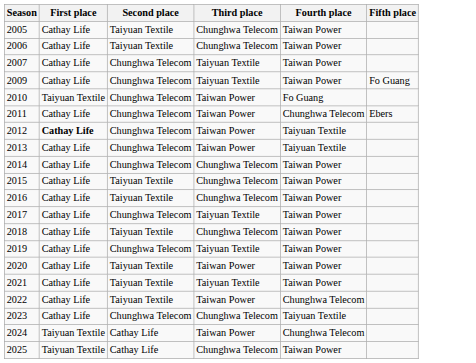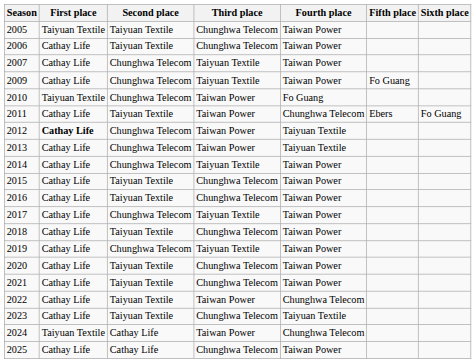 <table class="wikitable" style="font-size: 90%;">
 <tr>
 <th>Season</th>
 <th>First place</th>
 <th>Second place</th>
 <th>Third place</th>
 <th>Fourth place</th>
 <th>Fifth place</th>
+<th>Sixth place</th>
 </tr>
 <tr>
 <td>2005</td>
-<td>Cathay Life</td>
+<td>Taiyuan Textile</td>
 <td>Taiyuan Textile</td>
 <td>Chunghwa Telecom</td>
 <td>Taiwan Power</td>
+<td></td>
 <td></td>
 </tr>
 <tr>
 <td>2006</td>
 <td>Cathay Life</td>
 <td>Taiyuan Textile</td>
 <td>Chunghwa Telecom</td>
 <td>Taiwan Power</td>
 <td></td>
+<td></td>
 </tr>
 <tr>
 <td>2007</td>
 <td>Cathay Life</td>
 <td>Chunghwa Telecom</td>
 <td>Taiyuan Textile</td>
 <td>Taiwan Power</td>
+<td></td>
 <td></td>
 </tr>
 <tr>
 <td>2009</td>
 <td>Cathay Life</td>
 <td>Chunghwa Telecom</td>
 <td>Taiyuan Textile</td>
 <td>Taiwan Power</td>
 <td>Fo Guang</td>
+<td></td>
 </tr>
 <tr>
 <td>2010</td>
 <td>Taiyuan Textile</td>
 <td>Chunghwa Telecom</td>
 <td>Taiwan Power</td>
 <td>Fo Guang</td>
 <td></td>
+<td></td>
 </tr>
 <tr>
 <td>2011</td>
 <td>Cathay Life</td>
-<td>Chunghwa Telecom</td>
+<td>Taiyuan Textile</td>
 <td>Taiwan Power</td>
 <td>Chunghwa Telecom</td>
 <td>Ebers</td>
+<td>Fo Guang</td>
 </tr>
 <tr>
 <td>2012</td>
 <td><strong>Cathay Life</strong></td>
 <td>Chunghwa Telecom</td>
 <td>Taiwan Power</td>
 <td>Taiyuan Textile</td>
+<td></td>
 <td></td>
 </tr>
 <tr>
 <td>2013</td>
 <td>Cathay Life</td>
 <td>Chunghwa Telecom</td>
 <td>Taiwan Power</td>
 <td>Taiyuan Textile</td>
 <td></td>
+<td></td>
 </tr>
 <tr>
 <td>2014</td>
 <td>Cathay Life</td>
 <td>Chunghwa Telecom</td>
-<td>Chunghwa Telecom</td>
+<td>Taiyuan Textile</td>
 <td>Taiwan Power</td>
+<td></td>
 <td></td>
 </tr>
 <tr>
 <td>2015</td>
 <td>Cathay Life</td>
 <td>Taiyuan Textile</td>
 <td>Chunghwa Telecom</td>
 <td>Taiwan Power</td>
 <td></td>
+<td></td>
 </tr>
 <tr>
 <td>2016</td>
 <td>Cathay Life</td>
 <td>Taiyuan Textile</td>
 <td>Chunghwa Telecom</td>
 <td>Taiwan Power</td>
+<td></td>
 <td></td>
 </tr>
 <tr>
 <td>2017</td>
 <td>Cathay Life</td>
 <td>Chunghwa Telecom</td>
 <td>Taiyuan Textile</td>
 <td>Taiwan Power</td>
 <td></td>
+<td></td>
 </tr>
 <tr>
 <td>2018</td>
 <td>Cathay Life</td>
 <td>Taiyuan Textile</td>
 <td>Chunghwa Telecom</td>
 <td>Taiwan Power</td>
+<td></td>
 <td></td>
 </tr>
 <tr>
 <td>2019</td>
 <td>Cathay Life</td>
 <td>Chunghwa Telecom</td>
 <td>Taiyuan Textile</td>
 <td>Taiwan Power</td>
 <td></td>
+<td></td>
 </tr>
 <tr>
 <td>2020</td>
 <td>Cathay Life</td>
 <td>Taiyuan Textile</td>
+<td>Chunghwa Telecom</td>
 <td>Taiwan Power</td>
-<td>Taiwan Power</td>
+<td></td>
 <td></td>
 </tr>
 <tr>
 <td>2021</td>
 <td>Cathay Life</td>
 <td>Taiyuan Textile</td>
-<td>Taiyuan Textile</td>
+<td>Chunghwa Telecom</td>
 <td>Taiwan Power</td>
+<td></td>
 <td></td>
 </tr>
 <tr>
 <td>2022</td>
 <td>Cathay Life</td>
 <td>Taiyuan Textile</td>
 <td>Taiwan Power</td>
 <td>Chunghwa Telecom</td>
 <td></td>
+<td></td>
 </tr>
 <tr>
 <td>2023</td>
 <td>Cathay Life</td>
-<td>Chunghwa Telecom</td>
+<td>Taiyuan Textile</td>
 <td>Chunghwa Telecom</td>
 <td>Taiyuan Textile</td>
+<td></td>
 <td></td>
 </tr>
 <tr>
 <td>2024</td>
 <td>Taiyuan Textile</td>
 <td>Cathay Life</td>
 <td>Taiwan Power</td>
 <td>Chunghwa Telecom</td>
 <td></td>
+<td></td>
 </tr>
 <tr>
 <td>2025</td>
-<td>Taiyuan Textile</td>
+<td>Cathay Life</td>
 <td>Cathay Life</td>
 <td>Chunghwa Telecom</td>
 <td>Taiwan Power</td>
 <td></td>
+<td></td>
 </tr>
 </table>
